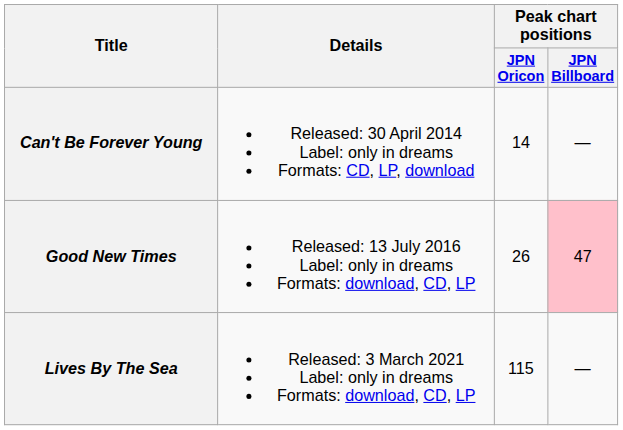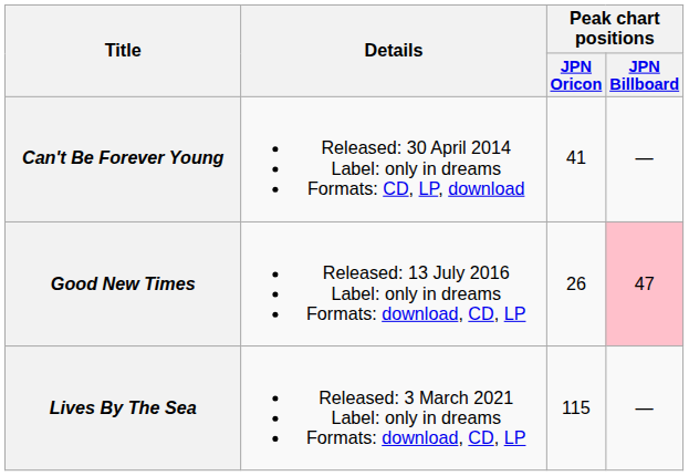 <table class="wikitable plainrowheaders" style="text-align:center;">
 <tr>
 <th scope="col" rowspan="2" style="width:15em;">Title</th>
 <th scope="col" rowspan="2" style="width:19em;">Details</th>
 <th scope="col" colspan="10">Peak chart positions</th>
 </tr>
 <tr>
 <th scope="col" style="width:3em;font-size:90%;"><a href='#'>JPN<br>Oricon</a><br></th>
 <th scope="col" style="width:4em;font-size:90%"><a href='#'>JPN<br>Billboard</a></th>
 </tr>
 <tr>
 <th scope="row"><em>Can't Be Forever Young</em></th>
 <td><br><ul><li>Released: 30 April 2014 <span></span></li><li>Label: only in dreams</li><li>Formats: <a href='#'>CD</a>, <a href='#'>LP</a>, <a href='#'>download</a></li></ul></td>
-<td>14</td>
+<td>41</td>
 <td>—</td>
 </tr>
 <tr>
 <th scope="row"><em>Good New Times</em></th>
 <td><br><ul><li>Released: 13 July 2016</li><li>Label: only in dreams</li><li>Formats: <a href='#'>download</a>, <a href='#'>CD</a>, <a href='#'>LP</a></li></ul></td>
 <td>26</td>
 <td style="background: pink;">47</td>
 </tr>
 <tr>
 <th scope="row"><em>Lives By The Sea</em></th>
 <td><br><ul><li>Released: 3 March 2021</li><li>Label: only in dreams</li><li>Formats: <a href='#'>download</a>, <a href='#'>CD</a>, <a href='#'>LP</a></li></ul></td>
 <td>115</td>
 <td>—</td>
 </tr>
 </table>
